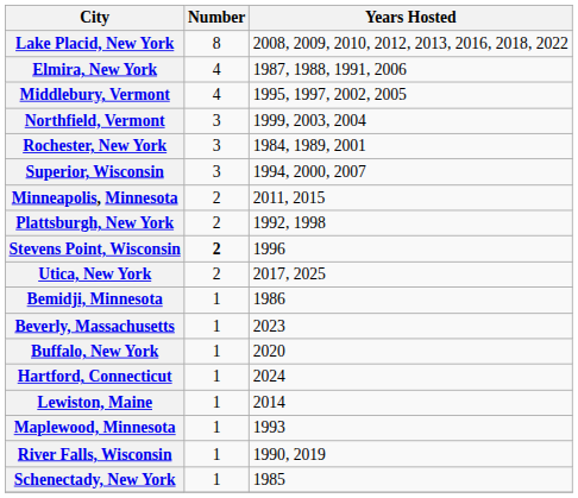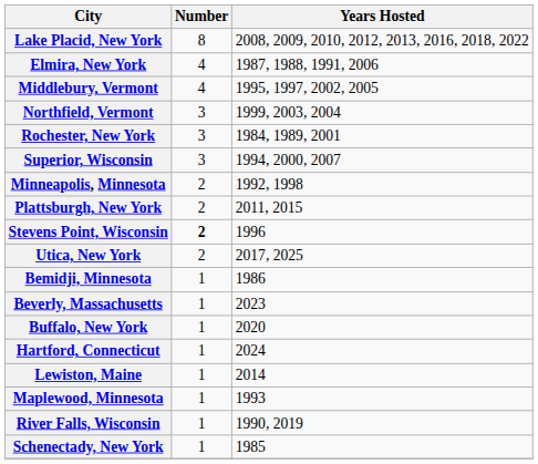 <table class="wikitable plainrowheaders sortable">
 <tr>
 <th scope="col">City</th>
 <th scope="col">Number</th>
 <th scope="col" class="unsortable">Years Hosted</th>
 </tr>
 <tr>
 <th scope="row" style="text-align:center;"><a href='#'>Lake Placid, New York</a></th>
 <td style="text-align:center">8</td>
 <td>2008, 2009, 2010, 2012, 2013, 2016, 2018, 2022</td>
 </tr>
 <tr>
 <th scope="row" style="text-align:center;"><a href='#'>Elmira, New York</a></th>
 <td style="text-align:center">4</td>
 <td>1987, 1988, 1991, 2006</td>
 </tr>
 <tr>
 <th scope="row" style="text-align:center;"><a href='#'>Middlebury, Vermont</a></th>
 <td style="text-align:center">4</td>
 <td>1995, 1997, 2002, 2005</td>
 </tr>
 <tr>
 <th scope="row" style="text-align:center;"><a href='#'>Northfield, Vermont</a></th>
 <td style="text-align:center">3</td>
 <td>1999, 2003, 2004</td>
 </tr>
 <tr>
 <th scope="row" style="text-align:center;"><a href='#'>Rochester, New York</a></th>
 <td style="text-align:center">3</td>
 <td>1984, 1989, 2001</td>
 </tr>
 <tr>
 <th scope="row" style="text-align:center;"><a href='#'>Superior, Wisconsin</a></th>
 <td style="text-align:center">3</td>
 <td>1994, 2000, 2007</td>
 </tr>
 <tr>
 <th scope="row" style="text-align:center;"><a href='#'>Minneapolis</a>, <a href='#'>Minnesota</a></th>
 <td style="text-align:center">2</td>
-<td>2011, 2015</td>
+<td>1992, 1998</td>
 </tr>
 <tr>
 <th scope="row" style="text-align:center;"><a href='#'>Plattsburgh, New York</a></th>
 <td style="text-align:center">2</td>
-<td>1992, 1998</td>
+<td>2011, 2015</td>
 </tr>
 <tr>
 <th scope="row" style="text-align:center;"><a href='#'>Stevens Point, Wisconsin</a></th>
 <td style="text-align:center"><strong>2</strong></td>
 <td>1996</td>
 </tr>
 <tr>
 <th scope="row" style="text-align:center;"><a href='#'>Utica, New York</a></th>
 <td style="text-align:center">2</td>
 <td>2017, 2025</td>
 </tr>
 <tr>
 <th scope="row" style="text-align:center;"><a href='#'>Bemidji, Minnesota</a></th>
 <td style="text-align:center">1</td>
 <td>1986</td>
 </tr>
 <tr>
 <th scope="row" style="text-align:center;"><a href='#'>Beverly, Massachusetts</a></th>
 <td style="text-align:center">1</td>
 <td>2023</td>
 </tr>
 <tr>
 <th scope="row" style="text-align:center;"><a href='#'>Buffalo, New York</a></th>
 <td style="text-align:center">1</td>
 <td>2020</td>
 </tr>
 <tr>
 <th scope="row" style="text-align:center;"><a href='#'>Hartford, Connecticut</a></th>
 <td style="text-align:center">1</td>
 <td>2024</td>
 </tr>
 <tr>
 <th scope="row" style="text-align:center;"><a href='#'>Lewiston, Maine</a></th>
 <td style="text-align:center">1</td>
 <td>2014</td>
 </tr>
 <tr>
 <th scope="row" style="text-align:center;"><a href='#'>Maplewood, Minnesota</a></th>
 <td style="text-align:center">1</td>
 <td>1993</td>
 </tr>
 <tr>
 <th scope="row" style="text-align:center;"><a href='#'>River Falls, Wisconsin</a></th>
 <td style="text-align:center">1</td>
 <td>1990, 2019</td>
 </tr>
 <tr>
 <th scope="row" style="text-align:center;"><a href='#'>Schenectady, New York</a></th>
 <td style="text-align:center">1</td>
 <td>1985</td>
 </tr>
 <tr>
 </tr>
 </table>
